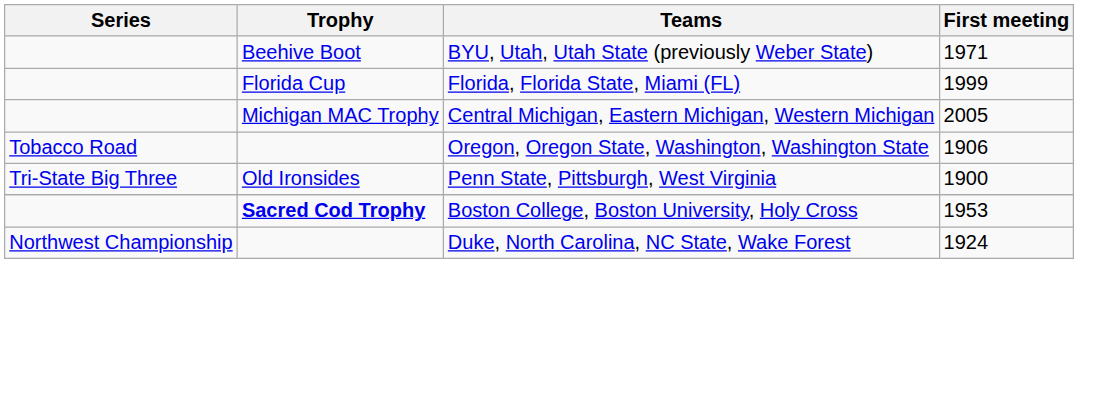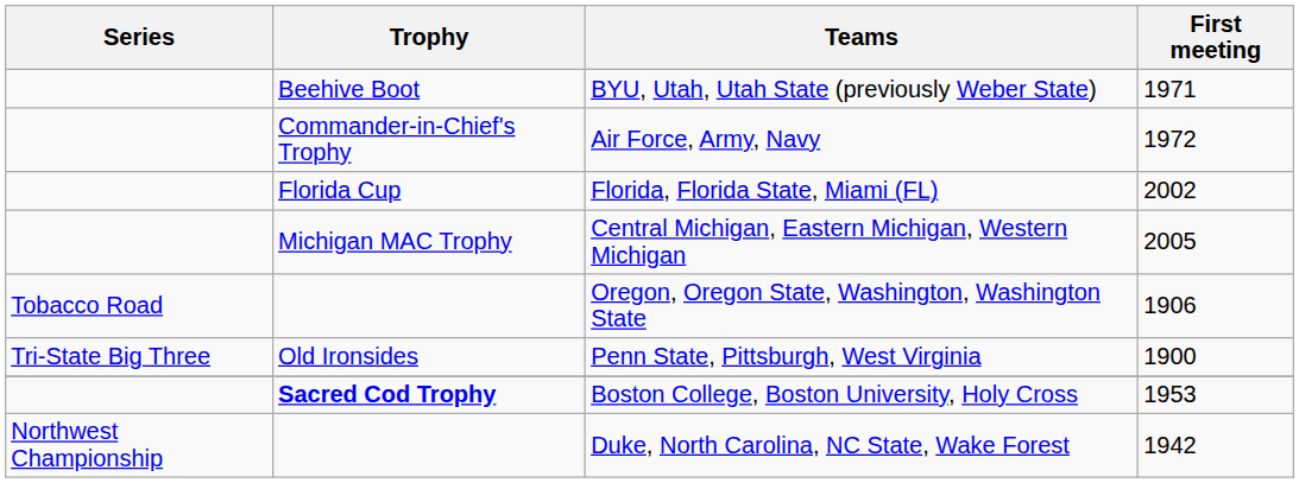 <table class="wikitable sortable">
 <tr>
 <th>Series</th>
 <th>Trophy</th>
 <th>Teams</th>
 <th>First meeting</th>
 </tr>
 <tr>
 <td></td>
 <td><a href='#'>Beehive Boot</a></td>
 <td><a href='#'>BYU</a>, <a href='#'>Utah</a>, <a href='#'>Utah State</a> (previously <a href='#'>Weber State</a>)</td>
 <td>1971</td>
 </tr>
 <tr>
 <td></td>
+<td><a href='#'>Commander-in-Chief's Trophy</a></td>
+<td><a href='#'>Air Force</a>, <a href='#'>Army</a>, <a href='#'>Navy</a></td>
+<td>1972</td>
+</tr>
+<tr>
+<td></td>
 <td><a href='#'>Florida Cup</a></td>
 <td><a href='#'>Florida</a>, <a href='#'>Florida State</a>, <a href='#'>Miami (FL)</a></td>
-<td>1999</td>
+<td>2002</td>
 </tr>
 <tr>
 <td></td>
 <td><a href='#'>Michigan MAC Trophy</a></td>
 <td><a href='#'>Central Michigan</a>, <a href='#'>Eastern Michigan</a>, <a href='#'>Western Michigan</a></td>
 <td>2005</td>
 </tr>
 <tr>
 <td><a href='#'>Tobacco Road</a></td>
 <td></td>
 <td><a href='#'>Oregon</a>, <a href='#'>Oregon State</a>, <a href='#'>Washington</a>, <a href='#'>Washington State</a></td>
 <td>1906</td>
 </tr>
 <tr>
 <td><a href='#'>Tri-State Big Three</a></td>
 <td><a href='#'>Old Ironsides</a></td>
 <td><a href='#'>Penn State</a>, <a href='#'>Pittsburgh</a>, <a href='#'>West Virginia</a></td>
 <td>1900</td>
 </tr>
 <tr>
 </tr>
 <tr>
 <td></td>
 <td><strong><a href='#'>Sacred Cod Trophy</a></strong></td>
 <td><a href='#'>Boston College</a>, <a href='#'>Boston University</a>, <a href='#'>Holy Cross</a></td>
 <td>1953</td>
 </tr>
 <tr>
 <td><a href='#'>Northwest Championship</a></td>
 <td></td>
 <td><a href='#'>Duke</a>, <a href='#'>North Carolina</a>, <a href='#'>NC State</a>, <a href='#'>Wake Forest</a></td>
-<td>1924</td>
+<td>1942</td>
 </tr>
 </table>
